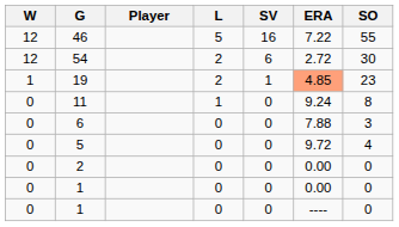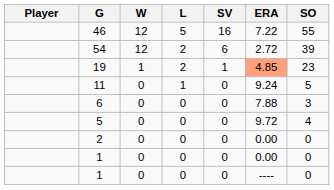 <table class="wikitable sortable">
 <tr>
+<th bgcolor="#DDDDFF" width="16%">Player</th>
+<th bgcolor="#DDDDFF" width="9%">G</th>
 <th bgcolor="#DDDDFF" width="9%">W</th>
-<th bgcolor="#DDDDFF" width="9%">G</th>
-<th bgcolor="#DDDDFF" width="16%">Player</th>
 <th bgcolor="#DDDDFF" width="9%">L</th>
 <th bgcolor="#DDDDFF" width="9%">SV</th>
 <th bgcolor="#DDDDFF" width="9%">ERA</th>
 <th bgcolor="#DDDDFF" width="9%">SO</th>
 </tr>
 <tr align="center">
+<td></td>
+<td>46</td>
 <td>12</td>
-<td>46</td>
-<td></td>
 <td>5</td>
 <td>16</td>
 <td>7.22</td>
 <td>55</td>
 </tr>
 <tr align=center>
+<td></td>
+<td>54</td>
 <td>12</td>
-<td>54</td>
-<td></td>
 <td>2</td>
 <td>6</td>
 <td>2.72</td>
-<td>30</td>
+<td>39</td>
 </tr>
 <tr align="center">
+<td></td>
+<td>19</td>
 <td>1</td>
-<td>19</td>
-<td></td>
 <td>2</td>
 <td>1</td>
 <td style="background: lightsalmon;">4.85</td>
 <td>23</td>
 </tr>
 <tr align="center">
+<td></td>
+<td>11</td>
 <td>0</td>
-<td>11</td>
-<td></td>
 <td>1</td>
 <td>0</td>
 <td>9.24</td>
-<td>8</td>
+<td>5</td>
 </tr>
 <tr align="center">
+<td></td>
+<td>6</td>
 <td>0</td>
-<td>6</td>
-<td></td>
 <td>0</td>
 <td>0</td>
 <td>7.88</td>
 <td>3</td>
 </tr>
 <tr align="center">
+<td></td>
+<td>5</td>
 <td>0</td>
-<td>5</td>
-<td></td>
 <td>0</td>
 <td>0</td>
 <td>9.72</td>
 <td>4</td>
 </tr>
 <tr align="center">
+<td></td>
+<td>2</td>
 <td>0</td>
-<td>2</td>
-<td></td>
 <td>0</td>
 <td>0</td>
 <td>0.00</td>
 <td>0</td>
 </tr>
 <tr align="center">
+<td></td>
+<td>1</td>
 <td>0</td>
-<td>1</td>
-<td></td>
 <td>0</td>
 <td>0</td>
 <td>0.00</td>
 <td>0</td>
 </tr>
 <tr align="center">
+<td></td>
+<td>1</td>
 <td>0</td>
-<td>1</td>
-<td></td>
 <td>0</td>
 <td>0</td>
 <td>----</td>
 <td>0</td>
 </tr>
 </table>
